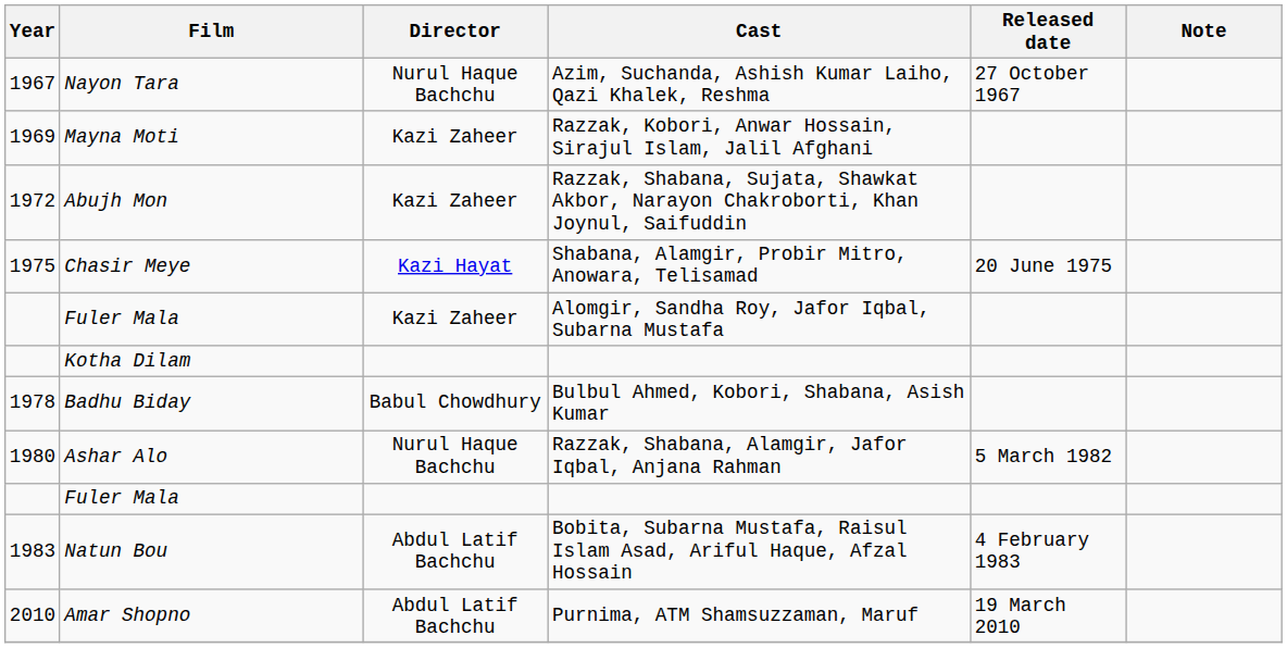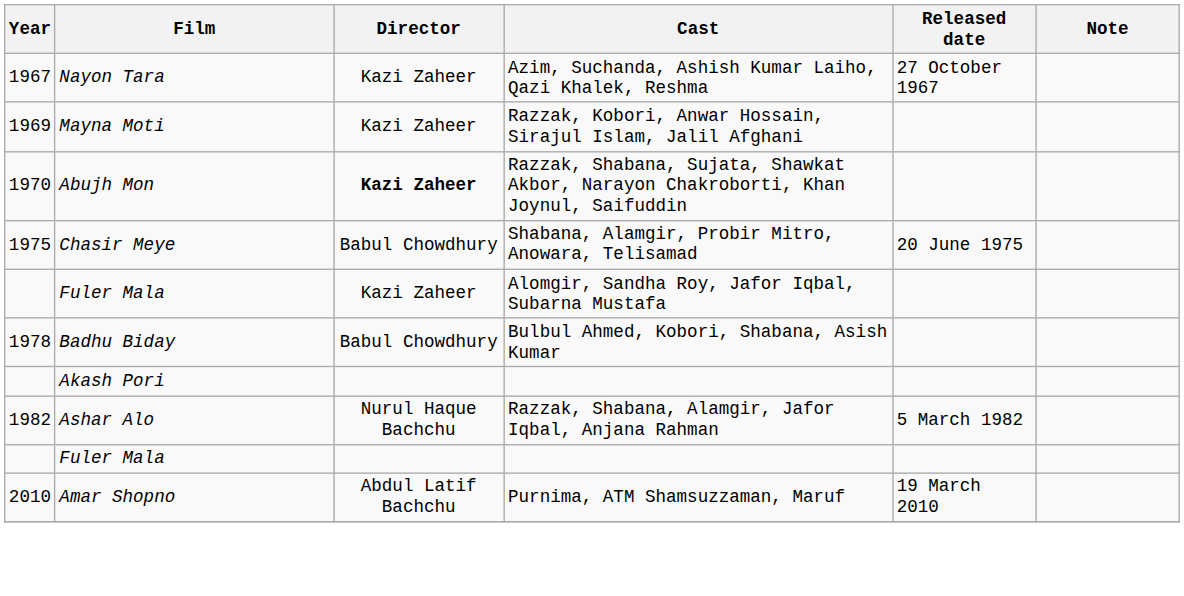 <table class="wikitable sortable">
 <tr>
 <th style="width: 25px;">Year</th>
 <th style="width: 200px;">Film</th>
 <th style="width: 120px;">Director</th>
 <th>Cast</th>
 <th style="width: 100px;">Released date</th>
 <th style="width: 100px;">Note</th>
 </tr>
 <tr>
 <td>1967</td>
 <td><em>Nayon Tara</em></td>
-<td align="center">Nurul Haque Bachchu</td>
+<td align="center">Kazi Zaheer</td>
 <td>Azim, Suchanda, Ashish Kumar Laiho, Qazi Khalek, Reshma</td>
 <td>27 October 1967</td>
 <td></td>
 </tr>
 <tr>
 <td>1969</td>
 <td><em>Mayna Moti</em></td>
 <td align="center">Kazi Zaheer</td>
 <td>Razzak, Kobori, Anwar Hossain, Sirajul Islam, Jalil Afghani</td>
 <td></td>
 <td></td>
 </tr>
 <tr>
-<td>1972</td>
+<td>1970</td>
 <td><em>Abujh Mon</em></td>
-<td align="center">Kazi Zaheer</td>
+<td align="center"><strong>Kazi Zaheer</strong></td>
 <td>Razzak, Shabana, Sujata, Shawkat Akbor, Narayon Chakroborti, Khan Joynul, Saifuddin</td>
 <td></td>
 <td></td>
 </tr>
 <tr>
 <td>1975</td>
 <td><em>Chasir Meye</em></td>
-<td align="center"><a href='#'>Kazi Hayat</a></td>
+<td align="center">Babul Chowdhury</td>
 <td>Shabana, Alamgir, Probir Mitro, Anowara, Telisamad</td>
 <td>20 June 1975</td>
 <td></td>
 </tr>
 <tr>
 <td></td>
 <td><em>Fuler Mala</em></td>
 <td align="center">Kazi Zaheer</td>
 <td>Alomgir, Sandha Roy, Jafor Iqbal, Subarna Mustafa</td>
 <td></td>
 <td></td>
 </tr>
 <tr>
-<td></td>
-<td><em>Kotha Dilam</em></td>
-<td></td>
-<td></td>
-<td></td>
-<td></td>
-</tr>
-<tr>
 <td>1978</td>
 <td><em>Badhu Biday</em></td>
 <td align="center">Babul Chowdhury</td>
 <td>Bulbul Ahmed, Kobori, Shabana, Asish Kumar</td>
 <td></td>
 <td></td>
 </tr>
 <tr>
-<td>1980</td>
+<td></td>
+<td><em>Akash Pori</em></td>
+<td></td>
+<td></td>
+<td></td>
+<td></td>
+</tr>
+<tr>
+<td>1982</td>
 <td><em>Ashar Alo</em></td>
 <td align="center">Nurul Haque Bachchu</td>
 <td>Razzak, Shabana, Alamgir, Jafor Iqbal, Anjana Rahman</td>
 <td>5 March 1982</td>
 <td></td>
 </tr>
 <tr>
 <td></td>
 <td><em>Fuler Mala</em></td>
 <td></td>
 <td></td>
 <td></td>
 <td></td>
 </tr>
 <tr>
-<td>1983</td>
-<td><em>Natun Bou</em></td>
-<td align="center">Abdul Latif Bachchu</td>
-<td>Bobita, Subarna Mustafa, Raisul Islam Asad, Ariful Haque, Afzal Hossain</td>
-<td>4 February 1983</td>
-<td></td>
-</tr>
-<tr>
 <td>2010</td>
 <td><em>Amar Shopno</em></td>
 <td align="center">Abdul Latif Bachchu</td>
 <td>Purnima, ATM Shamsuzzaman, Maruf</td>
 <td>19 March 2010</td>
 <td></td>
 </tr>
 <tr>
 </tr>
 </table>
